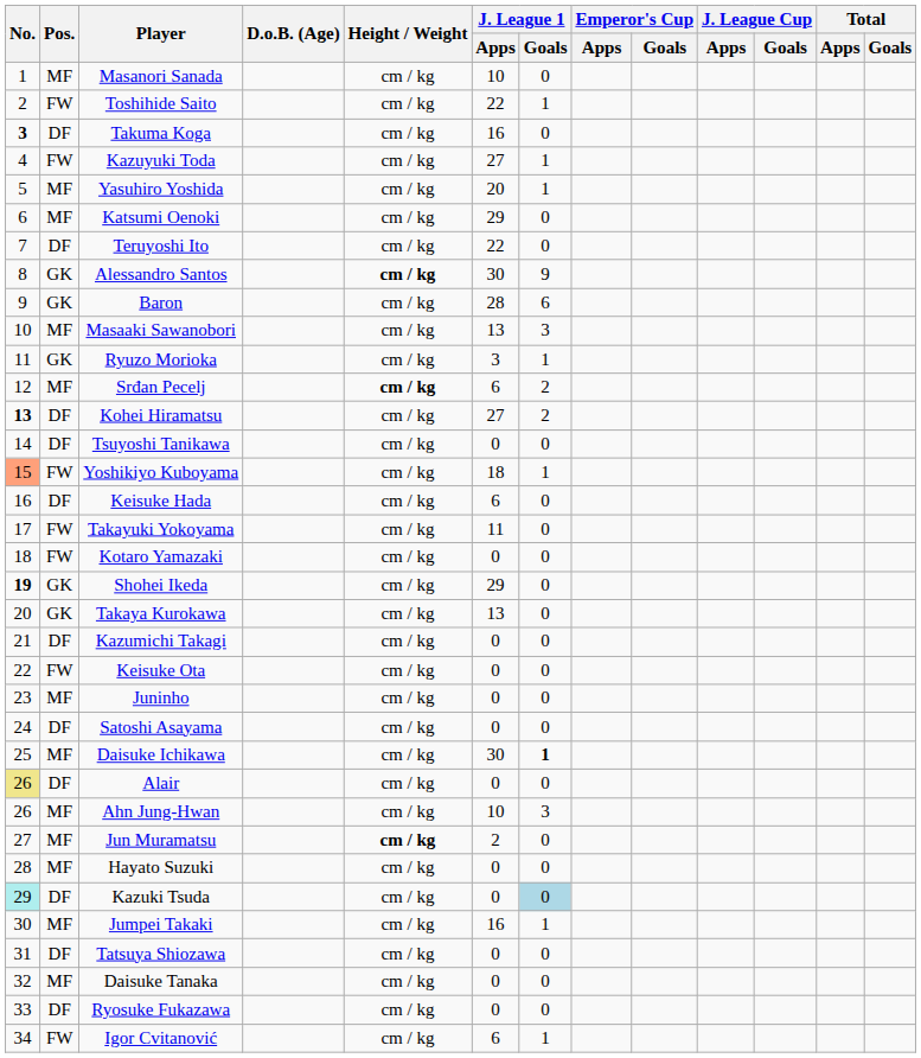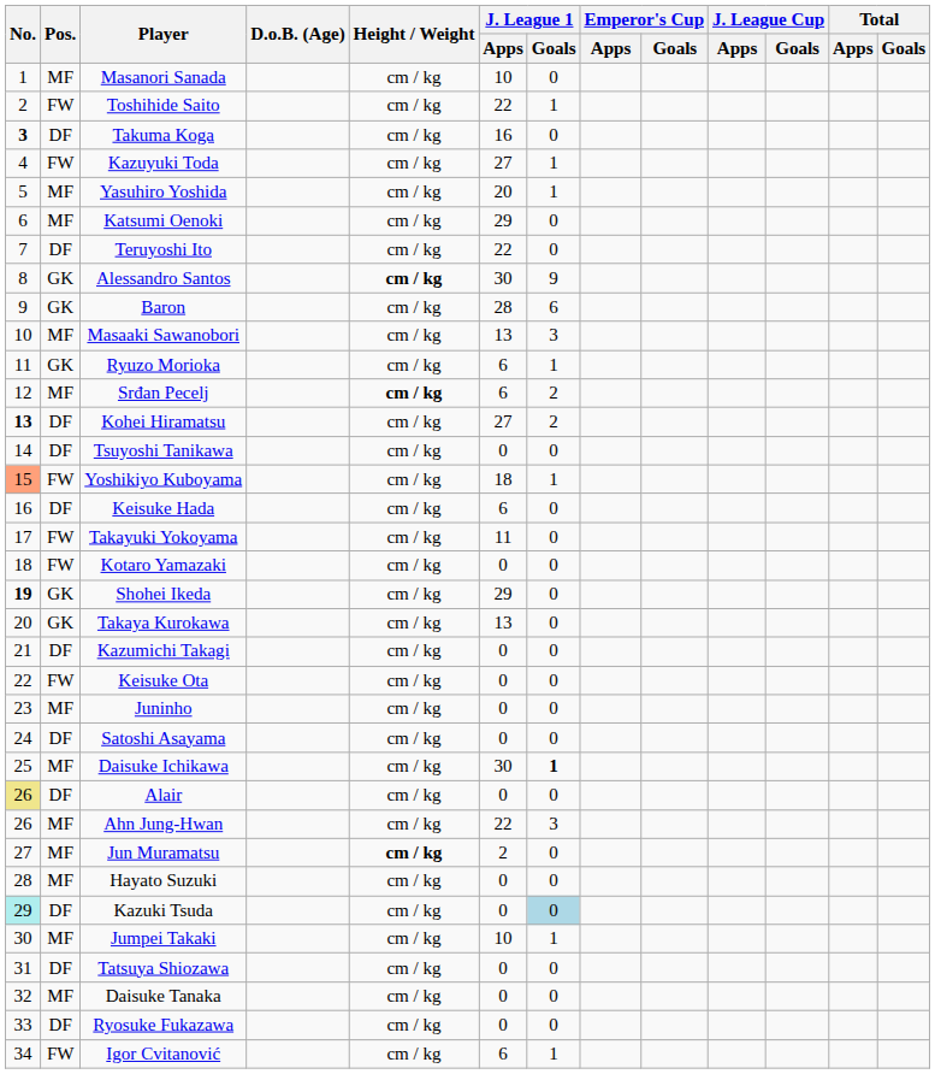 <table class="wikitable" style="text-align:center;">
 <tr>
 <th rowspan="2">No.</th>
 <th rowspan="2">Pos.</th>
 <th rowspan="2">Player</th>
 <th rowspan="2">D.o.B. (Age)</th>
 <th rowspan="2">Height / Weight</th>
 <th colspan="2"><a href='#'>J. League 1</a></th>
 <th colspan="2"><a href='#'>Emperor's Cup</a></th>
 <th colspan="2"><a href='#'>J. League Cup</a></th>
 <th colspan="2">Total</th>
 </tr>
 <tr>
 <th>Apps</th>
 <th>Goals</th>
 <th>Apps</th>
 <th>Goals</th>
 <th>Apps</th>
 <th>Goals</th>
 <th>Apps</th>
 <th>Goals</th>
 </tr>
 <tr>
 <td>1</td>
 <td>MF</td>
 <td><a href='#'>Masanori Sanada</a></td>
 <td></td>
 <td>cm / kg</td>
 <td>10</td>
 <td>0</td>
 <td></td>
 <td></td>
 <td></td>
 <td></td>
 <td></td>
 <td></td>
 </tr>
 <tr>
 <td>2</td>
 <td>FW</td>
 <td><a href='#'>Toshihide Saito</a></td>
 <td></td>
 <td>cm / kg</td>
 <td>22</td>
 <td>1</td>
 <td></td>
 <td></td>
 <td></td>
 <td></td>
 <td></td>
 <td></td>
 </tr>
 <tr>
 <td><strong>3</strong></td>
 <td>DF</td>
 <td><a href='#'>Takuma Koga</a></td>
 <td></td>
 <td>cm / kg</td>
 <td>16</td>
 <td>0</td>
 <td></td>
 <td></td>
 <td></td>
 <td></td>
 <td></td>
 <td></td>
 </tr>
 <tr>
 <td>4</td>
 <td>FW</td>
 <td><a href='#'>Kazuyuki Toda</a></td>
 <td></td>
 <td>cm / kg</td>
 <td>27</td>
 <td>1</td>
 <td></td>
 <td></td>
 <td></td>
 <td></td>
 <td></td>
 <td></td>
 </tr>
 <tr>
 <td>5</td>
 <td>MF</td>
 <td><a href='#'>Yasuhiro Yoshida</a></td>
 <td></td>
 <td>cm / kg</td>
 <td>20</td>
 <td>1</td>
 <td></td>
 <td></td>
 <td></td>
 <td></td>
 <td></td>
 <td></td>
 </tr>
 <tr>
 <td>6</td>
 <td>MF</td>
 <td><a href='#'>Katsumi Oenoki</a></td>
 <td></td>
 <td>cm / kg</td>
 <td>29</td>
 <td>0</td>
 <td></td>
 <td></td>
 <td></td>
 <td></td>
 <td></td>
 <td></td>
 </tr>
 <tr>
 <td>7</td>
 <td>DF</td>
 <td><a href='#'>Teruyoshi Ito</a></td>
 <td></td>
 <td>cm / kg</td>
 <td>22</td>
 <td>0</td>
 <td></td>
 <td></td>
 <td></td>
 <td></td>
 <td></td>
 <td></td>
 </tr>
 <tr>
 <td>8</td>
 <td>GK</td>
 <td><a href='#'>Alessandro Santos</a></td>
 <td></td>
 <td><strong>cm / kg</strong></td>
 <td>30</td>
 <td>9</td>
 <td></td>
 <td></td>
 <td></td>
 <td></td>
 <td></td>
 <td></td>
 </tr>
 <tr>
 <td>9</td>
 <td>GK</td>
 <td><a href='#'>Baron</a></td>
 <td></td>
 <td>cm / kg</td>
 <td>28</td>
 <td>6</td>
 <td></td>
 <td></td>
 <td></td>
 <td></td>
 <td></td>
 <td></td>
 </tr>
 <tr>
 <td>10</td>
 <td>MF</td>
 <td><a href='#'>Masaaki Sawanobori</a></td>
 <td></td>
 <td>cm / kg</td>
 <td>13</td>
 <td>3</td>
 <td></td>
 <td></td>
 <td></td>
 <td></td>
 <td></td>
 <td></td>
 </tr>
 <tr>
 <td>11</td>
 <td>GK</td>
 <td><a href='#'>Ryuzo Morioka</a></td>
 <td></td>
 <td>cm / kg</td>
-<td>3</td>
+<td>6</td>
 <td>1</td>
 <td></td>
 <td></td>
 <td></td>
 <td></td>
 <td></td>
 <td></td>
 </tr>
 <tr>
 <td>12</td>
 <td>MF</td>
 <td><a href='#'>Srđan Pecelj</a></td>
 <td></td>
 <td><strong>cm / kg</strong></td>
 <td>6</td>
 <td>2</td>
 <td></td>
 <td></td>
 <td></td>
 <td></td>
 <td></td>
 <td></td>
 </tr>
 <tr>
 <td><strong>13</strong></td>
 <td>DF</td>
 <td><a href='#'>Kohei Hiramatsu</a></td>
 <td></td>
 <td>cm / kg</td>
 <td>27</td>
 <td>2</td>
 <td></td>
 <td></td>
 <td></td>
 <td></td>
 <td></td>
 <td></td>
 </tr>
 <tr>
 <td>14</td>
 <td>DF</td>
 <td><a href='#'>Tsuyoshi Tanikawa</a></td>
 <td></td>
 <td>cm / kg</td>
 <td>0</td>
 <td>0</td>
 <td></td>
 <td></td>
 <td></td>
 <td></td>
 <td></td>
 <td></td>
 </tr>
 <tr>
 <td style="background: lightsalmon;">15</td>
 <td>FW</td>
 <td><a href='#'>Yoshikiyo Kuboyama</a></td>
 <td></td>
 <td>cm / kg</td>
 <td>18</td>
 <td>1</td>
 <td></td>
 <td></td>
 <td></td>
 <td></td>
 <td></td>
 <td></td>
 </tr>
 <tr>
 <td>16</td>
 <td>DF</td>
 <td><a href='#'>Keisuke Hada</a></td>
 <td></td>
 <td>cm / kg</td>
 <td>6</td>
 <td>0</td>
 <td></td>
 <td></td>
 <td></td>
 <td></td>
 <td></td>
 <td></td>
 </tr>
 <tr>
 <td>17</td>
 <td>FW</td>
 <td><a href='#'>Takayuki Yokoyama</a></td>
 <td></td>
 <td>cm / kg</td>
 <td>11</td>
 <td>0</td>
 <td></td>
 <td></td>
 <td></td>
 <td></td>
 <td></td>
 <td></td>
 </tr>
 <tr>
 <td>18</td>
 <td>FW</td>
 <td><a href='#'>Kotaro Yamazaki</a></td>
 <td></td>
 <td>cm / kg</td>
 <td>0</td>
 <td>0</td>
 <td></td>
 <td></td>
 <td></td>
 <td></td>
 <td></td>
 <td></td>
 </tr>
 <tr>
 <td><strong>19</strong></td>
 <td>GK</td>
 <td><a href='#'>Shohei Ikeda</a></td>
 <td></td>
 <td>cm / kg</td>
 <td>29</td>
 <td>0</td>
 <td></td>
 <td></td>
 <td></td>
 <td></td>
 <td></td>
 <td></td>
 </tr>
 <tr>
 <td>20</td>
 <td>GK</td>
 <td><a href='#'>Takaya Kurokawa</a></td>
 <td></td>
 <td>cm / kg</td>
 <td>13</td>
 <td>0</td>
 <td></td>
 <td></td>
 <td></td>
 <td></td>
 <td></td>
 <td></td>
 </tr>
 <tr>
 <td>21</td>
 <td>DF</td>
 <td><a href='#'>Kazumichi Takagi</a></td>
 <td></td>
 <td>cm / kg</td>
 <td>0</td>
 <td>0</td>
 <td></td>
 <td></td>
 <td></td>
 <td></td>
 <td></td>
 <td></td>
 </tr>
 <tr>
 <td>22</td>
 <td>FW</td>
 <td><a href='#'>Keisuke Ota</a></td>
 <td></td>
 <td>cm / kg</td>
 <td>0</td>
 <td>0</td>
 <td></td>
 <td></td>
 <td></td>
 <td></td>
 <td></td>
 <td></td>
 </tr>
 <tr>
 <td>23</td>
 <td>MF</td>
 <td><a href='#'>Juninho</a></td>
 <td></td>
 <td>cm / kg</td>
 <td>0</td>
 <td>0</td>
 <td></td>
 <td></td>
 <td></td>
 <td></td>
 <td></td>
 <td></td>
 </tr>
 <tr>
 <td>24</td>
 <td>DF</td>
 <td><a href='#'>Satoshi Asayama</a></td>
 <td></td>
 <td>cm / kg</td>
 <td>0</td>
 <td>0</td>
 <td></td>
 <td></td>
 <td></td>
 <td></td>
 <td></td>
 <td></td>
 </tr>
 <tr>
 <td>25</td>
 <td>MF</td>
 <td><a href='#'>Daisuke Ichikawa</a></td>
 <td></td>
 <td>cm / kg</td>
 <td>30</td>
 <td><strong>1</strong></td>
 <td></td>
 <td></td>
 <td></td>
 <td></td>
 <td></td>
 <td></td>
 </tr>
 <tr>
 <td style="background: khaki;">26</td>
 <td>DF</td>
 <td><a href='#'>Alair</a></td>
 <td></td>
 <td>cm / kg</td>
 <td>0</td>
 <td>0</td>
 <td></td>
 <td></td>
 <td></td>
 <td></td>
 <td></td>
 <td></td>
 </tr>
 <tr>
 <td>26</td>
 <td>MF</td>
 <td><a href='#'>Ahn Jung-Hwan</a></td>
 <td></td>
 <td>cm / kg</td>
-<td>10</td>
+<td>22</td>
 <td>3</td>
 <td></td>
 <td></td>
 <td></td>
 <td></td>
 <td></td>
 <td></td>
 </tr>
 <tr>
 <td>27</td>
 <td>MF</td>
 <td><a href='#'>Jun Muramatsu</a></td>
 <td></td>
 <td><strong>cm / kg</strong></td>
 <td>2</td>
 <td>0</td>
 <td></td>
 <td></td>
 <td></td>
 <td></td>
 <td></td>
 <td></td>
 </tr>
 <tr>
 <td>28</td>
 <td>MF</td>
 <td>Hayato Suzuki</td>
 <td></td>
 <td>cm / kg</td>
 <td>0</td>
 <td>0</td>
 <td></td>
 <td></td>
 <td></td>
 <td></td>
 <td></td>
 <td></td>
 </tr>
 <tr>
 <td style="background: paleturquoise;">29</td>
 <td>DF</td>
 <td>Kazuki Tsuda</td>
 <td></td>
 <td>cm / kg</td>
 <td>0</td>
 <td style="background: lightblue;">0</td>
 <td></td>
 <td></td>
 <td></td>
 <td></td>
 <td></td>
 <td></td>
 </tr>
 <tr>
 <td>30</td>
 <td>MF</td>
 <td><a href='#'>Jumpei Takaki</a></td>
 <td></td>
 <td>cm / kg</td>
-<td>16</td>
+<td>10</td>
 <td>1</td>
 <td></td>
 <td></td>
 <td></td>
 <td></td>
 <td></td>
 <td></td>
 </tr>
 <tr>
 <td>31</td>
 <td>DF</td>
 <td><a href='#'>Tatsuya Shiozawa</a></td>
 <td></td>
 <td>cm / kg</td>
 <td>0</td>
 <td>0</td>
 <td></td>
 <td></td>
 <td></td>
 <td></td>
 <td></td>
 <td></td>
 </tr>
 <tr>
 <td>32</td>
 <td>MF</td>
 <td>Daisuke Tanaka</td>
 <td></td>
 <td>cm / kg</td>
 <td>0</td>
 <td>0</td>
 <td></td>
 <td></td>
 <td></td>
 <td></td>
 <td></td>
 <td></td>
 </tr>
 <tr>
 <td>33</td>
 <td>DF</td>
 <td><a href='#'>Ryosuke Fukazawa</a></td>
 <td></td>
 <td>cm / kg</td>
 <td>0</td>
 <td>0</td>
 <td></td>
 <td></td>
 <td></td>
 <td></td>
 <td></td>
 <td></td>
 </tr>
 <tr>
 <td>34</td>
 <td>FW</td>
 <td><a href='#'>Igor Cvitanović</a></td>
 <td></td>
 <td>cm / kg</td>
 <td>6</td>
 <td>1</td>
 <td></td>
 <td></td>
 <td></td>
 <td></td>
 <td></td>
 <td></td>
 </tr>
 </table>
